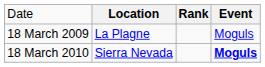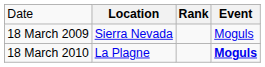 <table class="wikitable sortable" style="font-size:90%" style="text-align:center">
 <tr>
 <td>Date</td>
 <th>Location</th>
 <th>Rank</th>
 <th>Event</th>
 </tr>
 <tr>
 <td>18 March 2009</td>
-<td><a href='#'>La Plagne</a></td>
+<td><a href='#'>Sierra Nevada</a></td>
 <td></td>
 <td><a href='#'>Moguls</a></td>
 </tr>
 <tr>
 <td>18 March 2010</td>
-<td><a href='#'>Sierra Nevada</a></td>
+<td><a href='#'>La Plagne</a></td>
 <td></td>
 <td><strong><a href='#'>Moguls</a></strong></td>
 </tr>
 </table>
